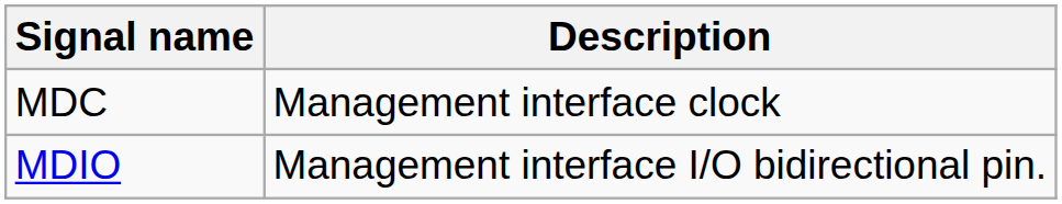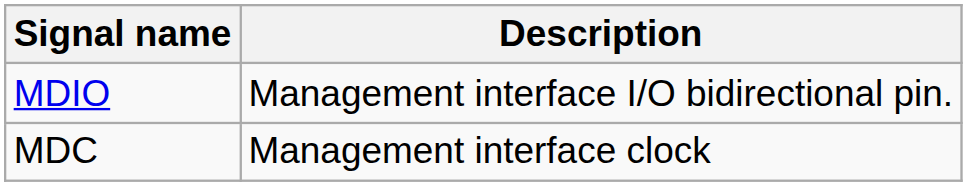 <table class="wikitable">
 <tr>
 <th>Signal name</th>
 <th>Description</th>
 </tr>
 <tr>
+<td><a href='#'>MDIO</a></td>
+<td>Management interface I/O bidirectional pin.</td>
+</tr>
+<tr>
 <td>MDC</td>
 <td>Management interface clock</td>
 </tr>
-<tr>
-<td><a href='#'>MDIO</a></td>
-<td>Management interface I/O bidirectional pin.</td>
-</tr>
 </table>
